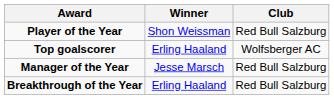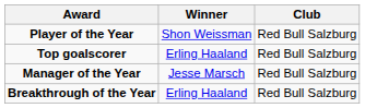 <table class="wikitable" style="text-align:center">
 <tr>
 <th><strong>Award</strong></th>
 <th>Winner</th>
 <th>Club</th>
 </tr>
 <tr>
 <td><strong>Player of the Year</strong></td>
 <td> <a href='#'>Shon Weissman</a></td>
 <td>Red Bull Salzburg</td>
 </tr>
 <tr>
 <td><strong>Top goalscorer</strong></td>
 <td> <a href='#'>Erling Haaland</a></td>
-<td>Wolfsberger AC</td>
+<td>Red Bull Salzburg</td>
 </tr>
 <tr>
 <td><strong>Manager of the Year</strong></td>
 <td> <a href='#'>Jesse Marsch</a></td>
 <td>Red Bull Salzburg</td>
 </tr>
 <tr>
 <td><strong>Breakthrough of the Year</strong></td>
 <td> <a href='#'>Erling Haaland</a></td>
 <td>Red Bull Salzburg</td>
 </tr>
 </table>
